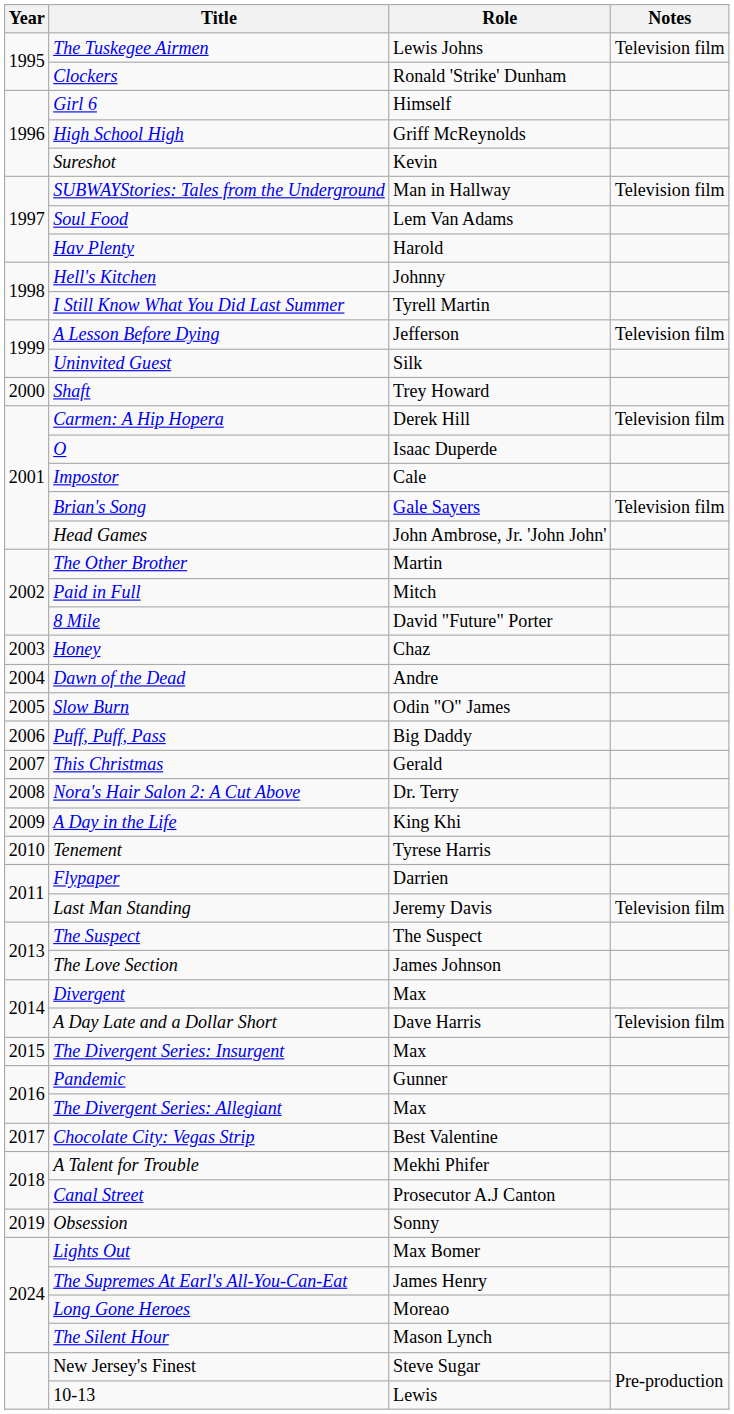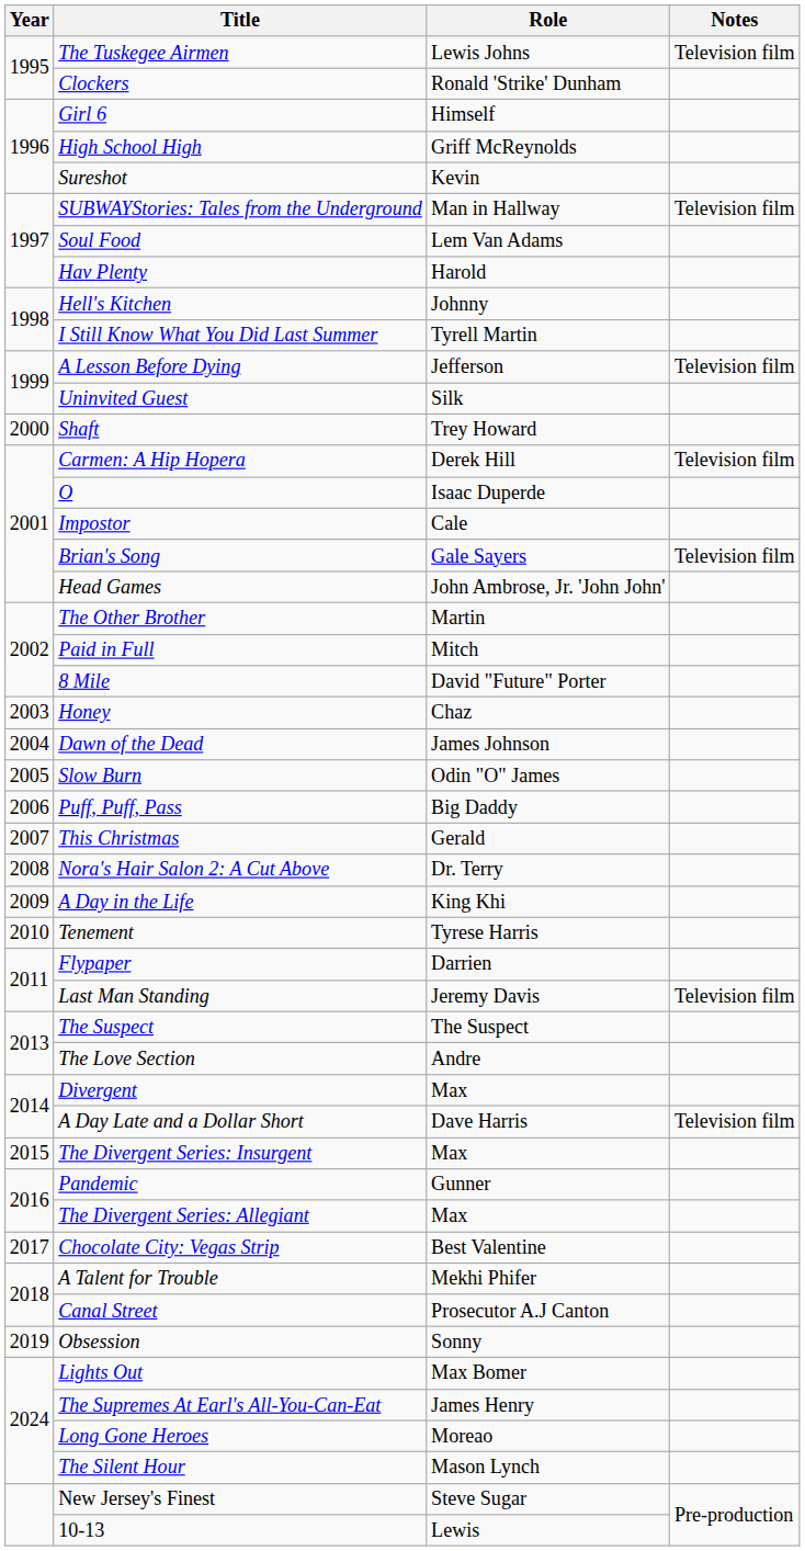 <table class="wikitable sortable">
 <tr>
 <th>Year</th>
 <th>Title</th>
 <th>Role</th>
 <th>Notes</th>
 </tr>
 <tr>
 <td rowspan="2">1995</td>
 <td><em><a href='#'>The Tuskegee Airmen</a></em></td>
 <td>Lewis Johns</td>
 <td>Television film</td>
 </tr>
 <tr>
 <td><em><a href='#'>Clockers</a></em></td>
 <td>Ronald 'Strike' Dunham</td>
 <td></td>
 </tr>
 <tr>
 <td rowspan="3">1996</td>
 <td><em><a href='#'>Girl 6</a></em></td>
 <td>Himself</td>
 <td></td>
 </tr>
 <tr>
 <td><em><a href='#'>High School High</a></em></td>
 <td>Griff McReynolds</td>
 <td></td>
 </tr>
 <tr>
 <td><em>Sureshot</em></td>
 <td>Kevin</td>
 <td></td>
 </tr>
 <tr>
 <td rowspan="3">1997</td>
 <td><em><a href='#'>SUBWAYStories: Tales from the Underground</a></em></td>
 <td>Man in Hallway</td>
 <td>Television film</td>
 </tr>
 <tr>
 <td><em><a href='#'>Soul Food</a></em></td>
 <td>Lem Van Adams</td>
 <td></td>
 </tr>
 <tr>
 <td><em><a href='#'>Hav Plenty</a></em></td>
 <td>Harold</td>
 <td></td>
 </tr>
 <tr>
 <td rowspan="2">1998</td>
 <td><em><a href='#'>Hell's Kitchen</a> </em></td>
 <td>Johnny</td>
 <td></td>
 </tr>
 <tr>
 <td><em><a href='#'>I Still Know What You Did Last Summer</a></em></td>
 <td>Tyrell Martin</td>
 <td></td>
 </tr>
 <tr>
 <td rowspan="2">1999</td>
 <td><em><a href='#'>A Lesson Before Dying</a></em></td>
 <td>Jefferson</td>
 <td>Television film</td>
 </tr>
 <tr>
 <td><em><a href='#'>Uninvited Guest</a></em></td>
 <td>Silk</td>
 <td></td>
 </tr>
 <tr>
 <td>2000</td>
 <td><em><a href='#'>Shaft</a></em></td>
 <td>Trey Howard</td>
 <td></td>
 </tr>
 <tr>
 <td rowspan="5">2001</td>
 <td><em><a href='#'>Carmen: A Hip Hopera</a></em></td>
 <td>Derek Hill</td>
 <td>Television film</td>
 </tr>
 <tr>
 <td><em><a href='#'>O</a></em></td>
 <td>Isaac Duperde</td>
 <td></td>
 </tr>
 <tr>
 <td><em><a href='#'>Impostor</a></em></td>
 <td>Cale</td>
 <td></td>
 </tr>
 <tr>
 <td><em><a href='#'>Brian's Song</a></em></td>
 <td><a href='#'>Gale Sayers</a></td>
 <td>Television film</td>
 </tr>
 <tr>
 <td><em>Head Games</em></td>
 <td>John Ambrose, Jr. 'John John'</td>
 <td></td>
 </tr>
 <tr>
 <td rowspan="3">2002</td>
 <td><em><a href='#'>The Other Brother</a></em></td>
 <td>Martin</td>
 <td></td>
 </tr>
 <tr>
 <td><em><a href='#'>Paid in Full</a></em></td>
 <td>Mitch</td>
 <td></td>
 </tr>
 <tr>
 <td><em><a href='#'>8 Mile</a></em></td>
 <td>David "Future" Porter</td>
 <td></td>
 </tr>
 <tr>
 <td>2003</td>
 <td><em><a href='#'>Honey</a></em></td>
 <td>Chaz</td>
 <td></td>
 </tr>
 <tr>
 <td>2004</td>
 <td><em><a href='#'>Dawn of the Dead</a></em></td>
-<td>Andre</td>
+<td>James Johnson</td>
 <td></td>
 </tr>
 <tr>
 <td>2005</td>
 <td><em><a href='#'>Slow Burn</a></em></td>
 <td>Odin "O" James</td>
 <td></td>
 </tr>
 <tr>
 <td>2006</td>
 <td><em><a href='#'>Puff, Puff, Pass</a></em></td>
 <td>Big Daddy</td>
 <td></td>
 </tr>
 <tr>
 <td>2007</td>
 <td><em><a href='#'>This Christmas</a></em></td>
 <td>Gerald</td>
 <td></td>
 </tr>
 <tr>
 <td>2008</td>
 <td><em><a href='#'>Nora's Hair Salon 2: A Cut Above</a></em></td>
 <td>Dr. Terry</td>
 <td></td>
 </tr>
 <tr>
 <td>2009</td>
 <td><em><a href='#'>A Day in the Life</a></em></td>
 <td>King Khi</td>
 <td></td>
 </tr>
 <tr>
 <td>2010</td>
 <td><em>Tenement</em></td>
 <td>Tyrese Harris</td>
 <td></td>
 </tr>
 <tr>
 <td rowspan="2">2011</td>
 <td><em><a href='#'>Flypaper</a></em></td>
 <td>Darrien</td>
 <td></td>
 </tr>
 <tr>
 <td><em>Last Man Standing</em></td>
 <td>Jeremy Davis</td>
 <td>Television film</td>
 </tr>
 <tr>
 <td rowspan="2">2013</td>
 <td><em><a href='#'>The Suspect</a></em></td>
 <td>The Suspect</td>
 <td></td>
 </tr>
 <tr>
 <td><em>The Love Section</em></td>
-<td>James Johnson</td>
+<td>Andre</td>
 <td></td>
 </tr>
 <tr>
 <td rowspan="2">2014</td>
 <td><em><a href='#'>Divergent</a></em></td>
 <td>Max</td>
 <td></td>
 </tr>
 <tr>
 <td><em>A Day Late and a Dollar Short</em></td>
 <td>Dave Harris</td>
 <td>Television film</td>
 </tr>
 <tr>
 <td>2015</td>
 <td><em><a href='#'>The Divergent Series: Insurgent</a></em></td>
 <td>Max</td>
 <td></td>
 </tr>
 <tr>
 <td rowspan="2">2016</td>
 <td><em><a href='#'>Pandemic</a></em></td>
 <td>Gunner</td>
 <td></td>
 </tr>
 <tr>
 <td><em><a href='#'>The Divergent Series: Allegiant</a></em></td>
 <td>Max</td>
 <td></td>
 </tr>
 <tr>
 <td>2017</td>
 <td><em><a href='#'>Chocolate City: Vegas Strip</a></em></td>
 <td>Best Valentine</td>
 <td></td>
 </tr>
 <tr>
 <td rowspan=2>2018</td>
 <td><em>A Talent for Trouble</em></td>
 <td>Mekhi Phifer</td>
 <td></td>
 </tr>
 <tr>
 <td><em><a href='#'>Canal Street</a></em></td>
 <td>Prosecutor A.J Canton</td>
 <td></td>
 </tr>
 <tr>
 <td>2019</td>
 <td><em>Obsession</em></td>
 <td>Sonny</td>
 <td></td>
 </tr>
 <tr>
 <td rowspan=4>2024</td>
 <td><em><a href='#'>Lights Out</a></em></td>
 <td>Max Bomer</td>
 <td></td>
 </tr>
 <tr>
 <td><em><a href='#'>The Supremes At Earl's All-You-Can-Eat</a></em></td>
 <td>James Henry</td>
 <td></td>
 </tr>
 <tr>
 <td><em><a href='#'>Long Gone Heroes</a></em></td>
 <td>Moreao</td>
 <td></td>
 </tr>
 <tr>
 <td><em><a href='#'>The Silent Hour</a></em></td>
 <td>Mason Lynch</td>
 <td></td>
 </tr>
 <tr>
 <td rowspan="2"></td>
 <td>New Jersey's Finest</td>
 <td>Steve Sugar</td>
 <td rowspan="2">Pre-production</td>
 </tr>
 <tr>
 <td>10-13</td>
 <td>Lewis</td>
 </tr>
 </table>
